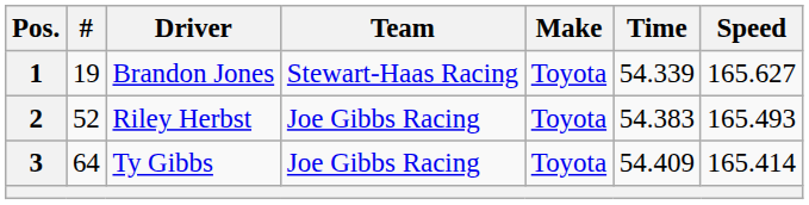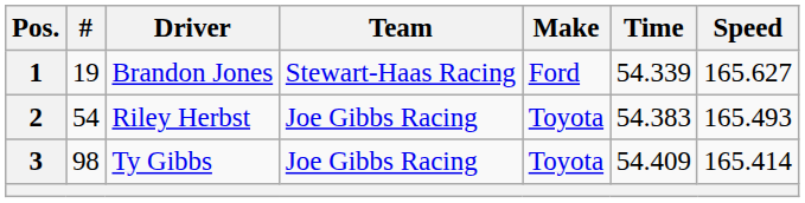 <table class="wikitable" style="font-size:95%">
 <tr>
 <th>Pos.</th>
 <th>#</th>
 <th>Driver</th>
 <th>Team</th>
 <th>Make</th>
 <th>Time</th>
 <th>Speed</th>
 </tr>
 <tr>
 <th>1</th>
 <td>19</td>
 <td><a href='#'>Brandon Jones</a></td>
 <td><a href='#'>Stewart-Haas Racing</a></td>
-<td><a href='#'>Toyota</a></td>
+<td><a href='#'>Ford</a></td>
 <td>54.339</td>
 <td>165.627</td>
 </tr>
 <tr>
 <th>2</th>
-<td>52</td>
+<td>54</td>
 <td><a href='#'>Riley Herbst</a></td>
 <td><a href='#'>Joe Gibbs Racing</a></td>
 <td><a href='#'>Toyota</a></td>
 <td>54.383</td>
 <td>165.493</td>
 </tr>
 <tr>
 <th>3</th>
-<td>64</td>
+<td>98</td>
 <td><a href='#'>Ty Gibbs</a></td>
 <td><a href='#'>Joe Gibbs Racing</a></td>
 <td><a href='#'>Toyota</a></td>
 <td>54.409</td>
 <td>165.414</td>
 </tr>
 <tr>
 <th colspan="7"></th>
 </tr>
 </table>
